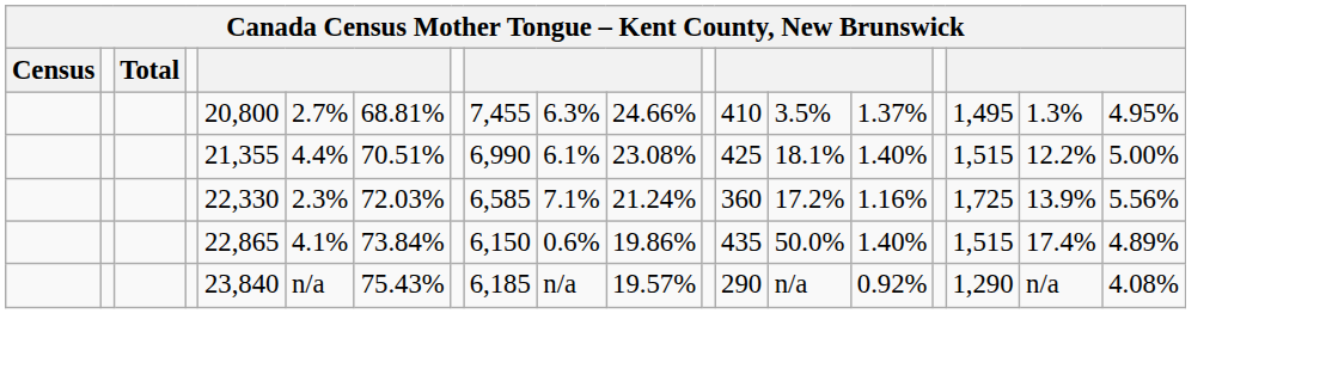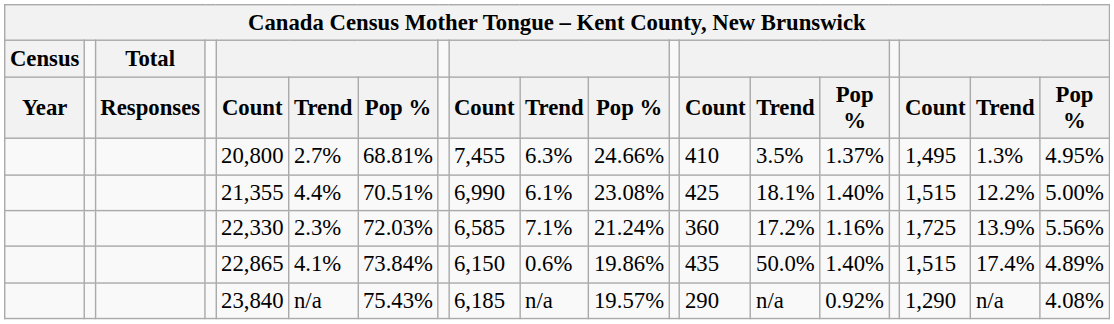 <table class="wikitable">
 <tr>
 <th colspan="19">Canada Census Mother Tongue – Kent County, New Brunswick</th>
 </tr>
 <tr>
 <th>Census</th>
 <td></td>
 <th>Total</th>
 <td colspan="1"></td>
 <th colspan="3"></th>
 <td colspan="1"></td>
 <th colspan="3"></th>
 <td colspan="1"></td>
 <th colspan="3"></th>
 <td colspan="1"></td>
 <th colspan="3"></th>
+</tr>
+<tr>
+<th>Year</th>
+<td></td>
+<th>Responses</th>
+<td></td>
+<th>Count</th>
+<th>Trend</th>
+<th>Pop %</th>
+<td></td>
+<th>Count</th>
+<th>Trend</th>
+<th>Pop %</th>
+<td></td>
+<th>Count</th>
+<th>Trend</th>
+<th>Pop %</th>
+<td></td>
+<th>Count</th>
+<th>Trend</th>
+<th>Pop %</th>
 </tr>
 <tr>
 <td></td>
 <td></td>
 <td></td>
 <td></td>
 <td>20,800</td>
 <td> 2.7%</td>
 <td>68.81%</td>
 <td></td>
 <td>7,455</td>
 <td> 6.3%</td>
 <td>24.66%</td>
 <td></td>
 <td>410</td>
 <td> 3.5%</td>
 <td>1.37%</td>
 <td></td>
 <td>1,495</td>
 <td> 1.3%</td>
 <td>4.95%</td>
 </tr>
 <tr>
 <td></td>
 <td></td>
 <td></td>
 <td></td>
 <td>21,355</td>
 <td> 4.4%</td>
 <td>70.51%</td>
 <td></td>
 <td>6,990</td>
 <td> 6.1%</td>
 <td>23.08%</td>
 <td></td>
 <td>425</td>
 <td> 18.1%</td>
 <td>1.40%</td>
 <td></td>
 <td>1,515</td>
 <td> 12.2%</td>
 <td>5.00%</td>
 </tr>
 <tr>
 <td></td>
 <td></td>
 <td></td>
 <td></td>
 <td>22,330</td>
 <td> 2.3%</td>
 <td>72.03%</td>
 <td></td>
 <td>6,585</td>
 <td> 7.1%</td>
 <td>21.24%</td>
 <td></td>
 <td>360</td>
 <td> 17.2%</td>
 <td>1.16%</td>
 <td></td>
 <td>1,725</td>
 <td> 13.9%</td>
 <td>5.56%</td>
 </tr>
 <tr>
 <td></td>
 <td></td>
 <td></td>
 <td></td>
 <td>22,865</td>
 <td> 4.1%</td>
 <td>73.84%</td>
 <td></td>
 <td>6,150</td>
 <td> 0.6%</td>
 <td>19.86%</td>
 <td></td>
 <td>435</td>
 <td> 50.0%</td>
 <td>1.40%</td>
 <td></td>
 <td>1,515</td>
 <td> 17.4%</td>
 <td>4.89%</td>
 </tr>
 <tr>
 <td></td>
 <td></td>
 <td></td>
 <td></td>
 <td>23,840</td>
 <td>n/a</td>
 <td>75.43%</td>
 <td></td>
 <td>6,185</td>
 <td>n/a</td>
 <td>19.57%</td>
 <td></td>
 <td>290</td>
 <td>n/a</td>
 <td>0.92%</td>
 <td></td>
 <td>1,290</td>
 <td>n/a</td>
 <td>4.08%</td>
 </tr>
 </table>
